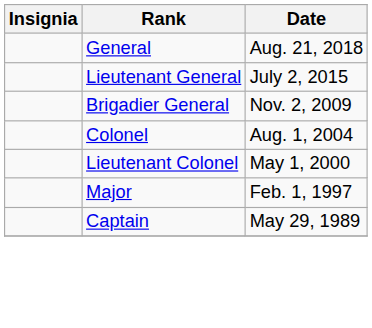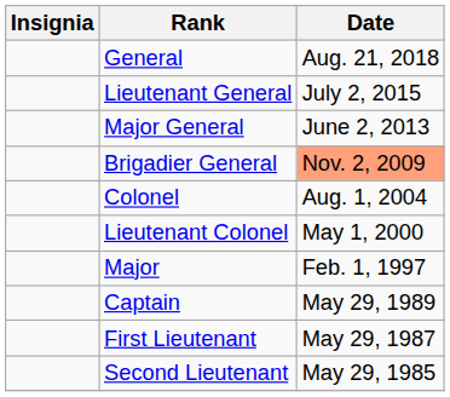 <table class="wikitable">
 <tr>
 <th>Insignia</th>
 <th>Rank</th>
 <th>Date</th>
 </tr>
 <tr>
 <td></td>
 <td><a href='#'>General</a></td>
 <td>Aug. 21, 2018</td>
 </tr>
 <tr>
 <td></td>
 <td><a href='#'>Lieutenant General</a></td>
 <td>July 2, 2015</td>
 </tr>
 <tr>
 <td></td>
+<td><a href='#'>Major General</a></td>
+<td>June 2, 2013</td>
+</tr>
+<tr>
+<td></td>
 <td><a href='#'>Brigadier General</a></td>
-<td>Nov. 2, 2009</td>
+<td style="background: lightsalmon;">Nov. 2, 2009</td>
 </tr>
 <tr>
 <td></td>
 <td><a href='#'>Colonel</a></td>
 <td>Aug. 1, 2004</td>
 </tr>
 <tr>
 <td></td>
 <td><a href='#'>Lieutenant Colonel</a></td>
 <td>May 1, 2000</td>
 </tr>
 <tr>
 <td></td>
 <td><a href='#'>Major</a></td>
 <td>Feb. 1, 1997</td>
 </tr>
 <tr>
 <td></td>
 <td><a href='#'>Captain</a></td>
 <td>May 29, 1989</td>
 </tr>
 <tr>
+<td></td>
+<td><a href='#'>First Lieutenant</a></td>
+<td>May 29, 1987</td>
+</tr>
+<tr>
+<td></td>
+<td><a href='#'>Second Lieutenant</a></td>
+<td>May 29, 1985</td>
+</tr>
+<tr>
 </tr>
 </table>
